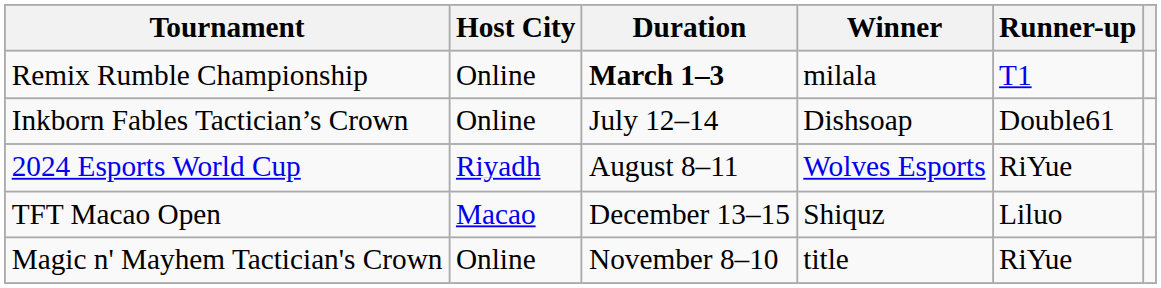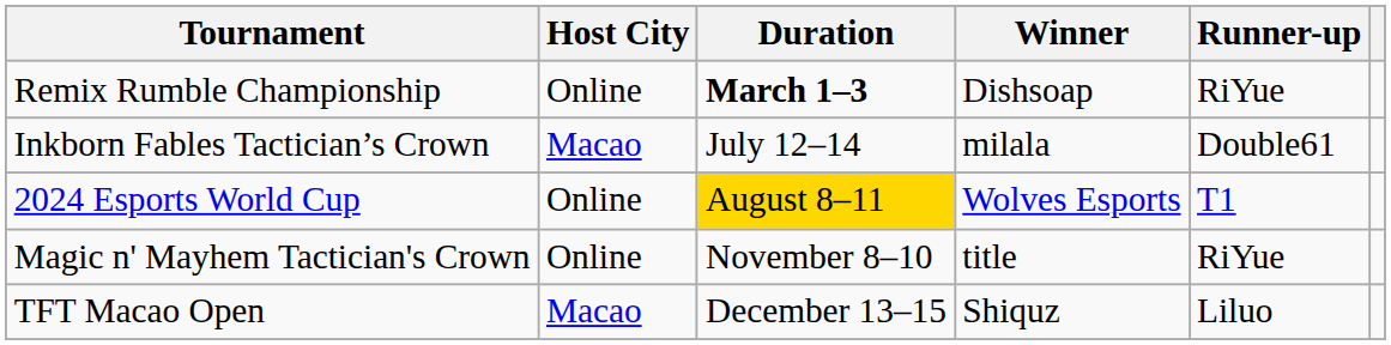 <table class="wikitable">
 <tr>
 <th>Tournament</th>
 <th>Host City</th>
 <th>Duration</th>
 <th>Winner</th>
 <th>Runner-up</th>
 <th></th>
 </tr>
 <tr>
 <td>Remix Rumble Championship</td>
 <td>Online</td>
 <td><strong>March 1–3</strong></td>
-<td>milala</td>
-<td><a href='#'>T1</a></td>
+<td>Dishsoap</td>
+<td>RiYue</td>
 <td></td>
 </tr>
 <tr>
 <td>Inkborn Fables Tactician’s Crown</td>
-<td>Online</td>
+<td> <a href='#'>Macao</a></td>
 <td>July 12–14</td>
-<td>Dishsoap</td>
+<td>milala</td>
 <td>Double61</td>
 <td></td>
 </tr>
 <tr>
 <td><a href='#'>2024 Esports World Cup</a></td>
-<td> <a href='#'>Riyadh</a></td>
-<td>August 8–11</td>
+<td>Online</td>
+<td style="background: gold;">August 8–11</td>
 <td><a href='#'>Wolves Esports</a></td>
+<td><a href='#'>T1</a></td>
+<td></td>
+</tr>
+<tr>
+<td>Magic n' Mayhem Tactician's Crown</td>
+<td>Online</td>
+<td>November 8–10</td>
+<td>title</td>
 <td>RiYue</td>
 <td></td>
 </tr>
 <tr>
 <td>TFT Macao Open</td>
 <td> <a href='#'>Macao</a></td>
 <td>December 13–15</td>
 <td>Shiquz</td>
 <td>Liluo</td>
 <td></td>
 </tr>
-<tr>
-<td>Magic n' Mayhem Tactician's Crown</td>
-<td>Online</td>
-<td>November 8–10</td>
-<td>title</td>
-<td>RiYue</td>
-<td></td>
-</tr>
 </table>
